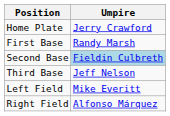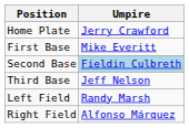 <table class="wikitable">
 <tr>
 <th>Position</th>
 <th>Umpire</th>
 </tr>
 <tr>
 <td>Home Plate</td>
 <td><a href='#'>Jerry Crawford</a></td>
 </tr>
 <tr>
 <td>First Base</td>
-<td><a href='#'>Randy Marsh</a></td>
+<td><a href='#'>Mike Everitt</a></td>
 </tr>
 <tr>
 <td>Second Base</td>
 <td style="background: lightblue;"><a href='#'>Fieldin Culbreth</a></td>
 </tr>
 <tr>
 <td>Third Base</td>
 <td><a href='#'>Jeff Nelson</a></td>
 </tr>
 <tr>
 <td>Left Field</td>
-<td><a href='#'>Mike Everitt</a></td>
+<td><a href='#'>Randy Marsh</a></td>
 </tr>
 <tr>
 <td>Right Field</td>
 <td><a href='#'>Alfonso Márquez</a></td>
 </tr>
 </table>
